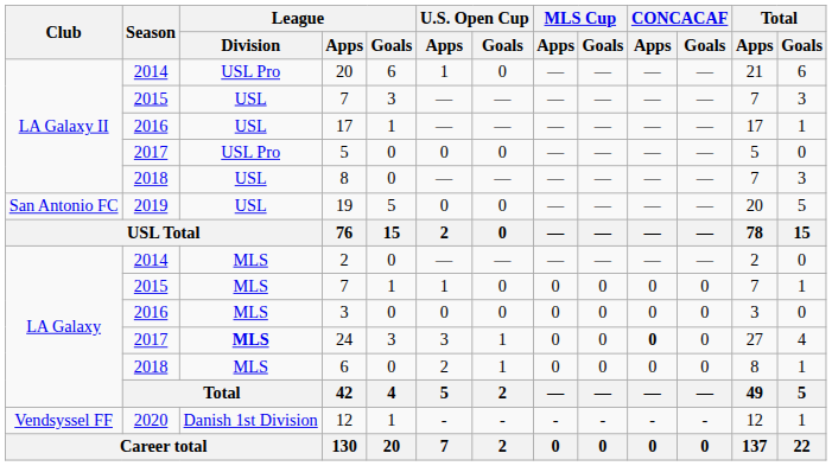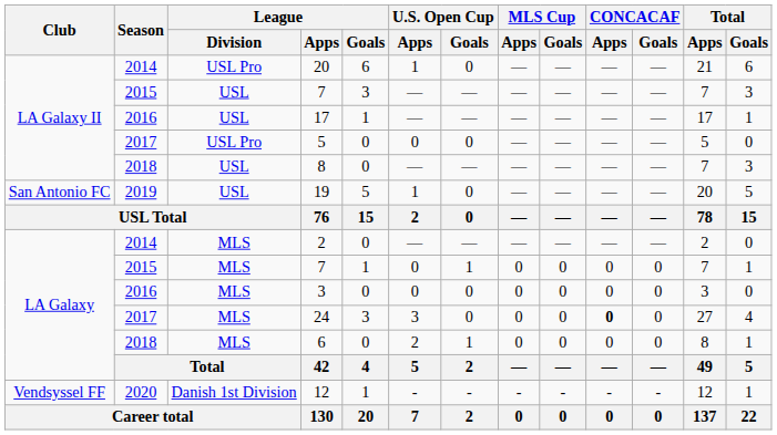 <table class="wikitable" style="text-align: center;">
 <tr>
 <th rowspan="2">Club</th>
 <th rowspan="2">Season</th>
 <th colspan="3">League</th>
 <th colspan="2">U.S. Open Cup</th>
 <th colspan="2"><a href='#'>MLS Cup</a></th>
 <th colspan="2"><a href='#'>CONCACAF</a></th>
 <th colspan="2">Total</th>
 </tr>
 <tr>
 <th>Division</th>
 <th>Apps</th>
 <th>Goals</th>
 <th>Apps</th>
 <th>Goals</th>
 <th>Apps</th>
 <th>Goals</th>
 <th>Apps</th>
 <th>Goals</th>
 <th>Apps</th>
 <th>Goals</th>
 </tr>
 <tr>
 <td rowspan="5"><a href='#'>LA Galaxy II</a></td>
 <td><a href='#'>2014</a></td>
 <td><a href='#'>USL Pro</a></td>
 <td>20</td>
 <td>6</td>
 <td>1</td>
 <td>0</td>
 <td>—</td>
 <td>—</td>
 <td>—</td>
 <td>—</td>
 <td>21</td>
 <td>6</td>
 </tr>
 <tr>
 <td><a href='#'>2015</a></td>
 <td><a href='#'>USL</a></td>
 <td>7</td>
 <td>3</td>
 <td>—</td>
 <td>—</td>
 <td>—</td>
 <td>—</td>
 <td>—</td>
 <td>—</td>
 <td>7</td>
 <td>3</td>
 </tr>
 <tr>
 <td><a href='#'>2016</a></td>
 <td><a href='#'>USL</a></td>
 <td>17</td>
 <td>1</td>
 <td>—</td>
 <td>—</td>
 <td>—</td>
 <td>—</td>
 <td>—</td>
 <td>—</td>
 <td>17</td>
 <td>1</td>
 </tr>
 <tr>
 <td><a href='#'>2017</a></td>
 <td><a href='#'>USL Pro</a></td>
 <td>5</td>
 <td>0</td>
 <td>0</td>
 <td>0</td>
 <td>—</td>
 <td>—</td>
 <td>—</td>
 <td>—</td>
 <td>5</td>
 <td>0</td>
 </tr>
 <tr>
 <td><a href='#'>2018</a></td>
 <td><a href='#'>USL</a></td>
 <td>8</td>
 <td>0</td>
 <td>—</td>
 <td>—</td>
 <td>—</td>
 <td>—</td>
 <td>—</td>
 <td>—</td>
 <td>7</td>
 <td>3</td>
 </tr>
 <tr>
 <td rowspan="1"><a href='#'>San Antonio FC</a></td>
 <td><a href='#'>2019</a></td>
 <td><a href='#'>USL</a></td>
 <td>19</td>
 <td>5</td>
-<td>0</td>
+<td>1</td>
 <td>0</td>
 <td>—</td>
 <td>—</td>
 <td>—</td>
 <td>—</td>
 <td>20</td>
 <td>5</td>
 </tr>
 <tr>
 <th colspan="3">USL Total</th>
 <th>76</th>
 <th>15</th>
 <th>2</th>
 <th>0</th>
 <th>—</th>
 <th>—</th>
 <th>—</th>
 <th>—</th>
 <th>78</th>
 <th>15</th>
 </tr>
 <tr>
 <td rowspan="6"><a href='#'>LA Galaxy</a></td>
 <td><a href='#'>2014</a></td>
 <td><a href='#'>MLS</a></td>
 <td>2</td>
 <td>0</td>
 <td>—</td>
 <td>—</td>
 <td>—</td>
 <td>—</td>
 <td>—</td>
 <td>—</td>
 <td>2</td>
 <td>0</td>
 </tr>
 <tr>
 <td><a href='#'>2015</a></td>
 <td><a href='#'>MLS</a></td>
 <td>7</td>
 <td>1</td>
+<td>0</td>
 <td>1</td>
-<td>0</td>
 <td>0</td>
 <td>0</td>
 <td>0</td>
 <td>0</td>
 <td>7</td>
 <td>1</td>
 </tr>
 <tr>
 <td><a href='#'>2016</a></td>
 <td><a href='#'>MLS</a></td>
 <td>3</td>
 <td>0</td>
 <td>0</td>
 <td>0</td>
 <td>0</td>
 <td>0</td>
 <td>0</td>
 <td>0</td>
 <td>3</td>
 <td>0</td>
 </tr>
 <tr>
 <td><a href='#'>2017</a></td>
-<td><strong><a href='#'>MLS</a></strong></td>
+<td><a href='#'>MLS</a></td>
 <td>24</td>
 <td>3</td>
 <td>3</td>
-<td>1</td>
+<td>0</td>
 <td>0</td>
 <td>0</td>
 <td><strong>0</strong></td>
 <td>0</td>
 <td>27</td>
 <td>4</td>
 </tr>
 <tr>
 <td><a href='#'>2018</a></td>
 <td><a href='#'>MLS</a></td>
 <td>6</td>
 <td>0</td>
 <td>2</td>
 <td>1</td>
 <td>0</td>
 <td>0</td>
 <td>0</td>
 <td>0</td>
 <td>8</td>
 <td>1</td>
 </tr>
 <tr>
 <th colspan="2">Total</th>
 <th>42</th>
 <th>4</th>
 <th>5</th>
 <th>2</th>
 <th>—</th>
 <th>—</th>
 <th>—</th>
 <th>—</th>
 <th>49</th>
 <th>5</th>
 </tr>
 <tr>
 <td rowspan="1"><a href='#'>Vendsyssel FF</a></td>
 <td><a href='#'>2020</a></td>
 <td><a href='#'>Danish 1st Division</a></td>
 <td>12</td>
 <td>1</td>
 <td>-</td>
 <td>-</td>
 <td>-</td>
 <td>-</td>
 <td>-</td>
 <td>-</td>
 <td>12</td>
 <td>1</td>
 </tr>
 <tr>
 <th colspan="3">Career total</th>
 <th>130</th>
 <th>20</th>
 <th>7</th>
 <th>2</th>
 <th>0</th>
 <th>0</th>
 <th>0</th>
 <th>0</th>
 <th>137</th>
 <th>22</th>
 </tr>
 </table>
